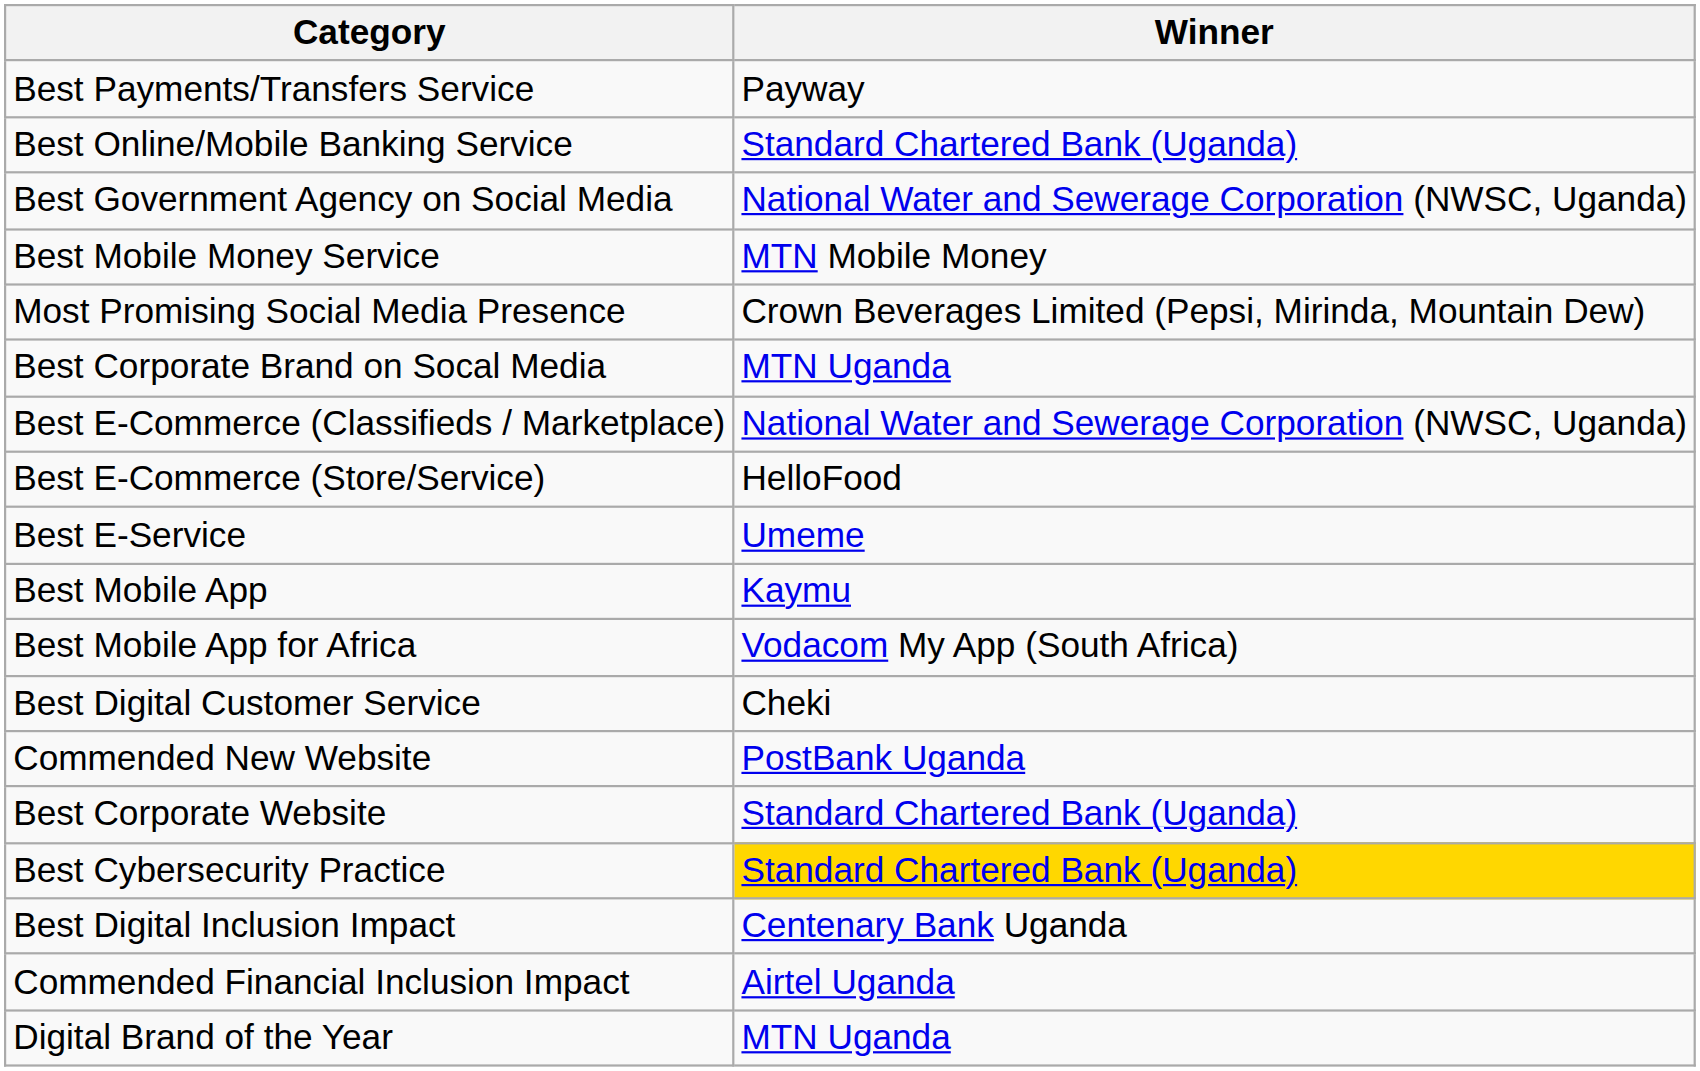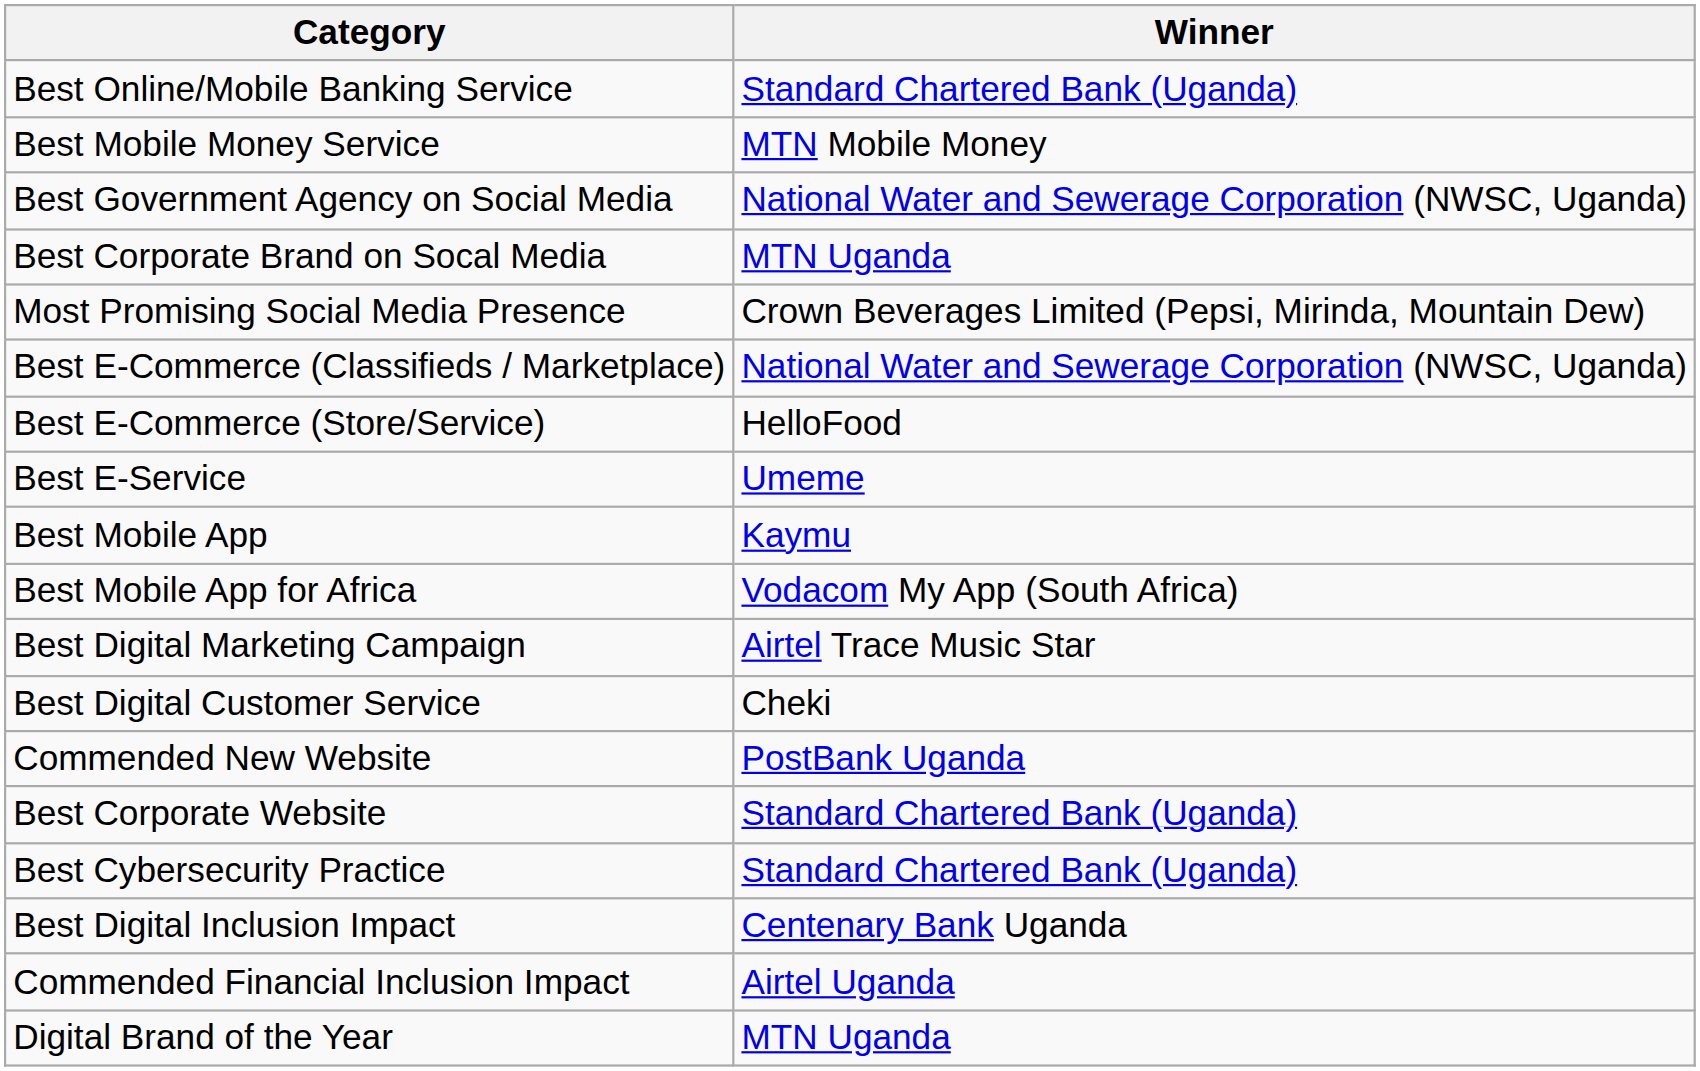 <table class="wikitable">
 <tr>
 <th>Category</th>
 <th>Winner</th>
 </tr>
 <tr>
-<td>Best Payments/Transfers Service</td>
-<td>Payway</td>
+<td>Best Online/Mobile Banking Service</td>
+<td><a href='#'>Standard Chartered Bank (Uganda)</a></td>
 </tr>
 <tr>
-<td>Best Online/Mobile Banking Service</td>
-<td><a href='#'>Standard Chartered Bank (Uganda)</a></td>
+<td>Best Mobile Money Service</td>
+<td><a href='#'>MTN</a> Mobile Money</td>
 </tr>
 <tr>
 <td>Best Government Agency on Social Media</td>
 <td><a href='#'>National Water and Sewerage Corporation</a> (NWSC, Uganda)</td>
 </tr>
 <tr>
-<td>Best Mobile Money Service</td>
-<td><a href='#'>MTN</a> Mobile Money</td>
+<td>Best Corporate Brand on Socal Media</td>
+<td><a href='#'>MTN Uganda</a></td>
 </tr>
 <tr>
 <td>Most Promising Social Media Presence</td>
 <td>Crown Beverages Limited (Pepsi, Mirinda, Mountain Dew)</td>
-</tr>
-<tr>
-<td>Best Corporate Brand on Socal Media</td>
-<td><a href='#'>MTN Uganda</a></td>
 </tr>
 <tr>
 <td>Best E-Commerce (Classifieds / Marketplace)</td>
 <td><a href='#'>National Water and Sewerage Corporation</a> (NWSC, Uganda)</td>
 </tr>
 <tr>
 <td>Best E-Commerce (Store/Service)</td>
 <td>HelloFood</td>
 </tr>
 <tr>
 <td>Best E-Service</td>
 <td><a href='#'>Umeme</a></td>
 </tr>
 <tr>
 <td>Best Mobile App</td>
 <td><a href='#'>Kaymu</a></td>
 </tr>
 <tr>
 <td>Best Mobile App for Africa</td>
 <td><a href='#'>Vodacom</a> My App (South Africa)</td>
 </tr>
 <tr>
+<td>Best Digital Marketing Campaign</td>
+<td><a href='#'>Airtel</a> Trace Music Star</td>
+</tr>
+<tr>
 <td>Best Digital Customer Service</td>
 <td>Cheki</td>
 </tr>
 <tr>
 <td>Commended New Website</td>
 <td><a href='#'>PostBank Uganda</a></td>
 </tr>
 <tr>
 <td>Best Corporate Website</td>
 <td><a href='#'>Standard Chartered Bank (Uganda)</a></td>
 </tr>
 <tr>
 <td>Best Cybersecurity Practice</td>
-<td style="background: gold;"><a href='#'>Standard Chartered Bank (Uganda)</a></td>
+<td><a href='#'>Standard Chartered Bank (Uganda)</a></td>
 </tr>
 <tr>
 <td>Best Digital Inclusion Impact</td>
 <td><a href='#'>Centenary Bank</a> Uganda</td>
 </tr>
 <tr>
 <td>Commended Financial Inclusion Impact</td>
 <td><a href='#'>Airtel Uganda</a></td>
 </tr>
 <tr>
 <td>Digital Brand of the Year</td>
 <td><a href='#'>MTN Uganda</a></td>
 </tr>
 </table>
